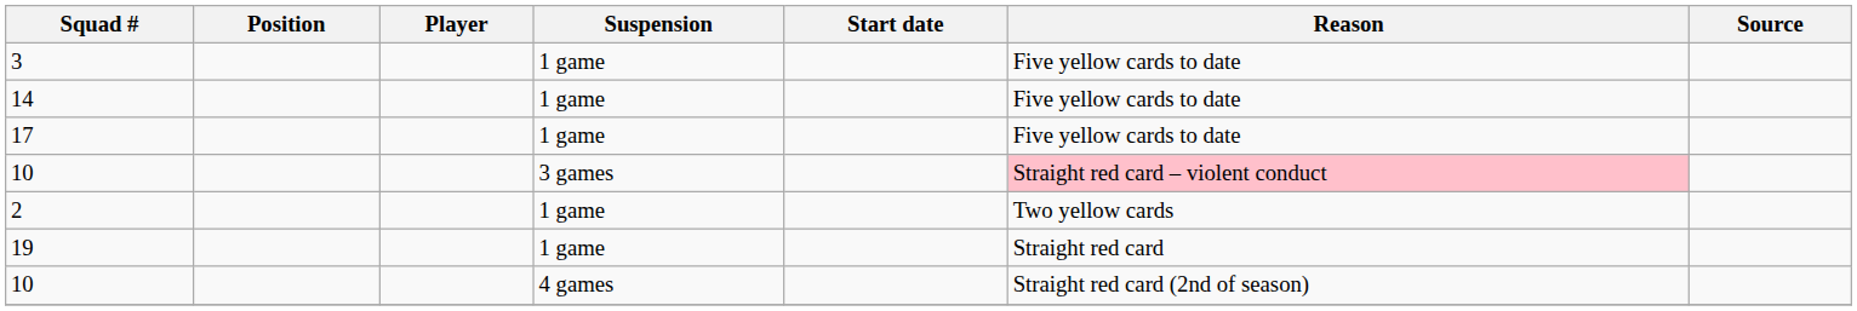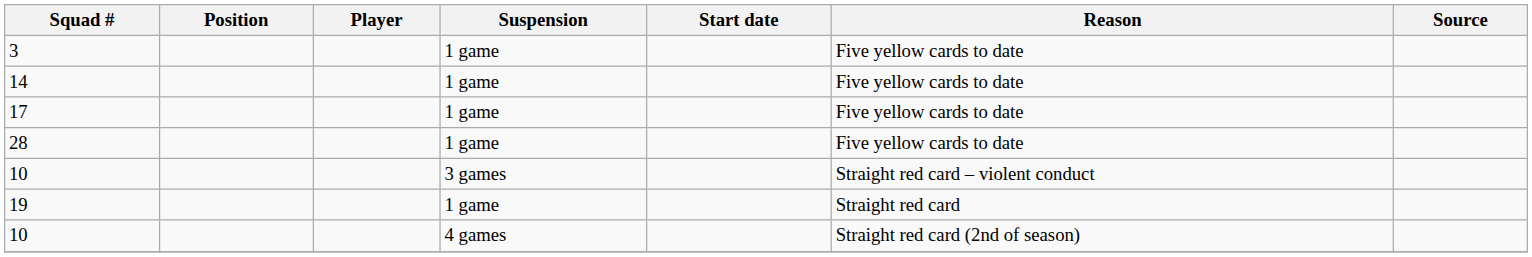 <table width=98% class="wikitable sortable" style="text-align:center; font-size:95%; text-align:left">
 <tr>
 <th>Squad #</th>
 <th>Position</th>
 <th>Player</th>
 <th>Suspension</th>
 <th>Start date</th>
 <th>Reason</th>
 <th>Source</th>
 </tr>
 <tr>
 <td>3</td>
 <td></td>
 <td></td>
 <td>1 game</td>
 <td></td>
 <td>Five yellow cards to date</td>
 <td></td>
 </tr>
 <tr>
 <td>14</td>
 <td></td>
 <td></td>
 <td>1 game</td>
 <td></td>
 <td>Five yellow cards to date</td>
 <td></td>
 </tr>
 <tr>
 <td>17</td>
 <td></td>
 <td></td>
 <td>1 game</td>
 <td></td>
 <td>Five yellow cards to date</td>
 <td></td>
 </tr>
 <tr>
+<td>28</td>
+<td></td>
+<td></td>
+<td>1 game</td>
+<td></td>
+<td>Five yellow cards to date</td>
+<td></td>
+</tr>
+<tr>
 <td>10</td>
 <td></td>
 <td></td>
 <td>3 games</td>
 <td></td>
-<td style="background: pink;">Straight red card – violent conduct</td>
-<td></td>
-</tr>
-<tr>
-<td>2</td>
-<td></td>
-<td></td>
-<td>1 game</td>
-<td></td>
-<td>Two yellow cards</td>
+<td>Straight red card – violent conduct</td>
 <td></td>
 </tr>
 <tr>
 <td>19</td>
 <td></td>
 <td></td>
 <td>1 game</td>
 <td></td>
 <td>Straight red card</td>
 <td></td>
 </tr>
 <tr>
 <td>10</td>
 <td></td>
 <td></td>
 <td>4 games</td>
 <td></td>
 <td>Straight red card (2nd of season)</td>
 <td></td>
 </tr>
 <tr>
 </tr>
 </table>
